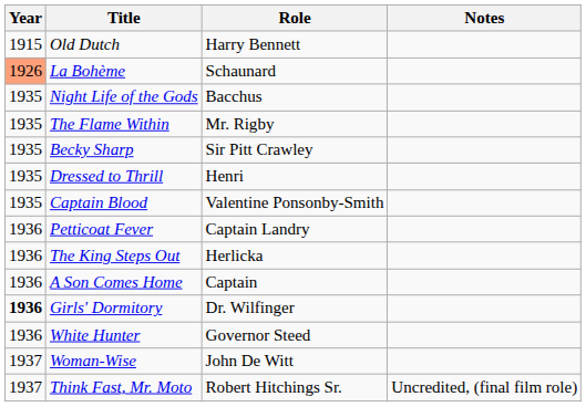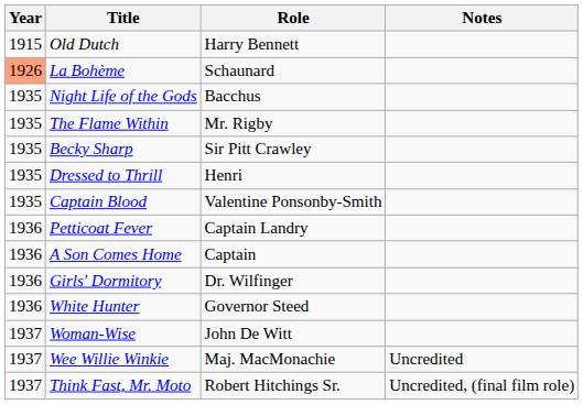 <table class="wikitable">
 <tr>
 <th>Year</th>
 <th>Title</th>
 <th>Role</th>
 <th>Notes</th>
 </tr>
 <tr>
 <td>1915</td>
 <td><em>Old Dutch</em></td>
 <td>Harry Bennett</td>
 <td></td>
 </tr>
 <tr>
 <td style="background: lightsalmon;">1926</td>
 <td><em><a href='#'>La Bohème</a></em></td>
 <td>Schaunard</td>
 <td></td>
 </tr>
 <tr>
 <td>1935</td>
 <td><em><a href='#'>Night Life of the Gods</a></em></td>
 <td>Bacchus</td>
 <td></td>
 </tr>
 <tr>
 <td>1935</td>
 <td><em><a href='#'>The Flame Within</a></em></td>
 <td>Mr. Rigby</td>
 <td></td>
 </tr>
 <tr>
 <td>1935</td>
 <td><em><a href='#'>Becky Sharp</a></em></td>
 <td>Sir Pitt Crawley</td>
 <td></td>
 </tr>
 <tr>
 <td>1935</td>
 <td><em><a href='#'>Dressed to Thrill</a></em></td>
 <td>Henri</td>
 <td></td>
 </tr>
 <tr>
 <td>1935</td>
 <td><em><a href='#'>Captain Blood</a></em></td>
 <td>Valentine Ponsonby-Smith</td>
 <td></td>
 </tr>
 <tr>
 <td>1936</td>
 <td><em><a href='#'>Petticoat Fever</a></em></td>
 <td>Captain Landry</td>
 <td></td>
 </tr>
 <tr>
 <td>1936</td>
-<td><em><a href='#'>The King Steps Out</a></em></td>
-<td>Herlicka</td>
-<td></td>
-</tr>
-<tr>
-<td>1936</td>
 <td><em><a href='#'>A Son Comes Home</a></em></td>
 <td>Captain</td>
 <td></td>
 </tr>
 <tr>
-<td><strong>1936</strong></td>
+<td>1936</td>
 <td><em><a href='#'>Girls' Dormitory</a></em></td>
 <td>Dr. Wilfinger</td>
 <td></td>
 </tr>
 <tr>
 <td>1936</td>
 <td><em><a href='#'>White Hunter</a></em></td>
 <td>Governor Steed</td>
 <td></td>
 </tr>
 <tr>
 <td>1937</td>
 <td><em><a href='#'>Woman-Wise</a></em></td>
 <td>John De Witt</td>
 <td></td>
 </tr>
 <tr>
 <td>1937</td>
+<td><em><a href='#'>Wee Willie Winkie</a></em></td>
+<td>Maj. MacMonachie</td>
+<td>Uncredited</td>
+</tr>
+<tr>
+<td>1937</td>
 <td><em><a href='#'>Think Fast, Mr. Moto</a></em></td>
 <td>Robert Hitchings Sr.</td>
 <td>Uncredited, (final film role)</td>
 </tr>
 </table>
